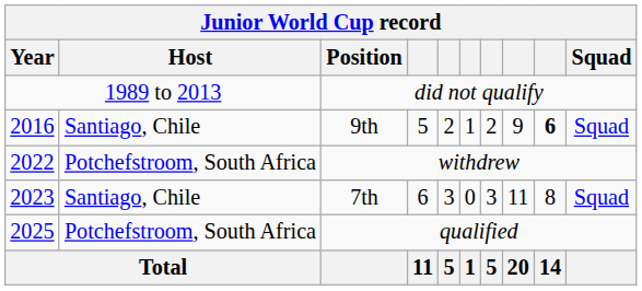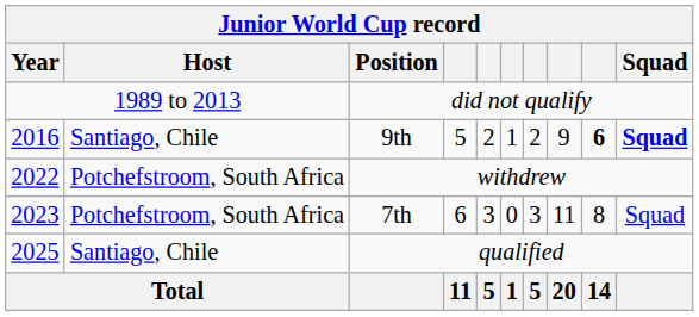 <table class="wikitable" style="text-align: center;">
 <tr>
 <th colspan=10><a href='#'>Junior World Cup</a> record</th>
 </tr>
 <tr>
 <th>Year</th>
 <th>Host</th>
 <th>Position</th>
 <th></th>
 <th></th>
 <th></th>
 <th></th>
 <th></th>
 <th></th>
 <th>Squad</th>
 </tr>
 <tr>
 <td colspan=2><a href='#'>1989</a> to <a href='#'>2013</a></td>
 <td colspan=8><em>did not qualify</em></td>
 </tr>
 <tr>
 <td><a href='#'>2016</a></td>
 <td align=left> <a href='#'>Santiago</a>, Chile</td>
 <td>9th</td>
 <td>5</td>
 <td>2</td>
 <td>1</td>
 <td>2</td>
 <td>9</td>
 <td><strong>6</strong></td>
-<td><a href='#'>Squad</a></td>
+<td><strong><a href='#'>Squad</a></strong></td>
 </tr>
 <tr>
 <td><a href='#'>2022</a></td>
 <td align=left> <a href='#'>Potchefstroom</a>, South Africa</td>
 <td colspan=8><em>withdrew</em></td>
 </tr>
 <tr>
 <td><a href='#'>2023</a></td>
-<td align=left> <a href='#'>Santiago</a>, Chile</td>
+<td align=left> <a href='#'>Potchefstroom</a>, South Africa</td>
 <td>7th</td>
 <td>6</td>
 <td>3</td>
 <td>0</td>
 <td>3</td>
 <td>11</td>
 <td>8</td>
 <td><a href='#'>Squad</a></td>
 </tr>
 <tr>
 <td><a href='#'>2025</a></td>
-<td align=left> <a href='#'>Potchefstroom</a>, South Africa</td>
+<td align=left> <a href='#'>Santiago</a>, Chile</td>
 <td colspan=8><em>qualified</em></td>
 </tr>
 <tr>
 <th colspan=2>Total</th>
 <th></th>
 <th>11</th>
 <th>5</th>
 <th>1</th>
 <th>5</th>
 <th>20</th>
 <th>14</th>
 <th></th>
 </tr>
 </table>
